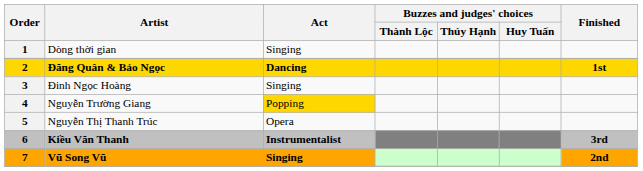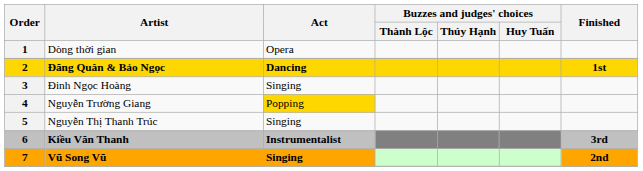 <table class="wikitable sortable">
 <tr>
 <th rowspan=2 width=50>Order</th>
 <th rowspan=2 width=300>Artist</th>
 <th rowspan=2 width=150>Act</th>
 <th colspan=3 width=240>Buzzes and judges' choices</th>
 <th rowspan=2 width=100>Finished</th>
 </tr>
 <tr>
 <th width=80>Thành Lộc</th>
 <th width=80>Thúy Hạnh</th>
 <th width=80>Huy Tuấn</th>
 </tr>
 <tr>
 <th>1</th>
 <td>Dòng thời gian</td>
-<td>Singing</td>
+<td>Opera</td>
 <td></td>
 <td></td>
 <td></td>
 <td></td>
 </tr>
 <tr>
 </tr>
 <tr bgcolor=gold>
 <td align=center bgcolor=gold><strong>2</strong></td>
 <td bgcolor=gold><strong>Đăng Quân & Bảo Ngọc</strong></td>
 <td bgcolor=gold><strong>Dancing</strong></td>
 <td align=center bgcolor=gold></td>
 <td align=center bgcolor=gold></td>
 <td align=center bgcolor=gold></td>
 <td align=center bgcolor=gold><strong>1st</strong></td>
 </tr>
 <tr>
 <th>3</th>
 <td>Đinh Ngọc Hoàng</td>
 <td>Singing</td>
 <td></td>
 <td></td>
 <td></td>
 <td></td>
 </tr>
 <tr>
 <th>4</th>
 <td>Nguyễn Trường Giang</td>
 <td style="background: gold;">Popping</td>
 <td></td>
 <td></td>
 <td></td>
 <td></td>
 </tr>
 <tr>
 <th>5</th>
 <td>Nguyễn Thị Thanh Trúc</td>
-<td>Opera</td>
+<td>Singing</td>
 <td></td>
 <td></td>
 <td></td>
 <td></td>
 </tr>
 <tr>
 <td align=center bgcolor=silver><strong>6</strong></td>
 <td bgcolor=silver><strong>Kiều Văn Thanh</strong></td>
 <td bgcolor=silver><strong>Instrumentalist</strong></td>
 <td align=center bgcolor=gray></td>
 <td align=center bgcolor=gray></td>
 <td align=center bgcolor=gray></td>
 <td align=center bgcolor=silver><strong>3rd</strong></td>
 </tr>
 <tr>
 <td align=center bgcolor=orange><strong>7</strong></td>
 <td bgcolor=orange><strong>Vũ Song Vũ</strong></td>
 <td bgcolor=orange><strong>Singing</strong></td>
 <td align=center bgcolor="#cfc"></td>
 <td align=center bgcolor="#cfc"></td>
 <td align=center bgcolor="#cfc"></td>
 <td align=center bgcolor=orange><strong>2nd</strong></td>
 </tr>
 <tr>
 </tr>
 </table>
